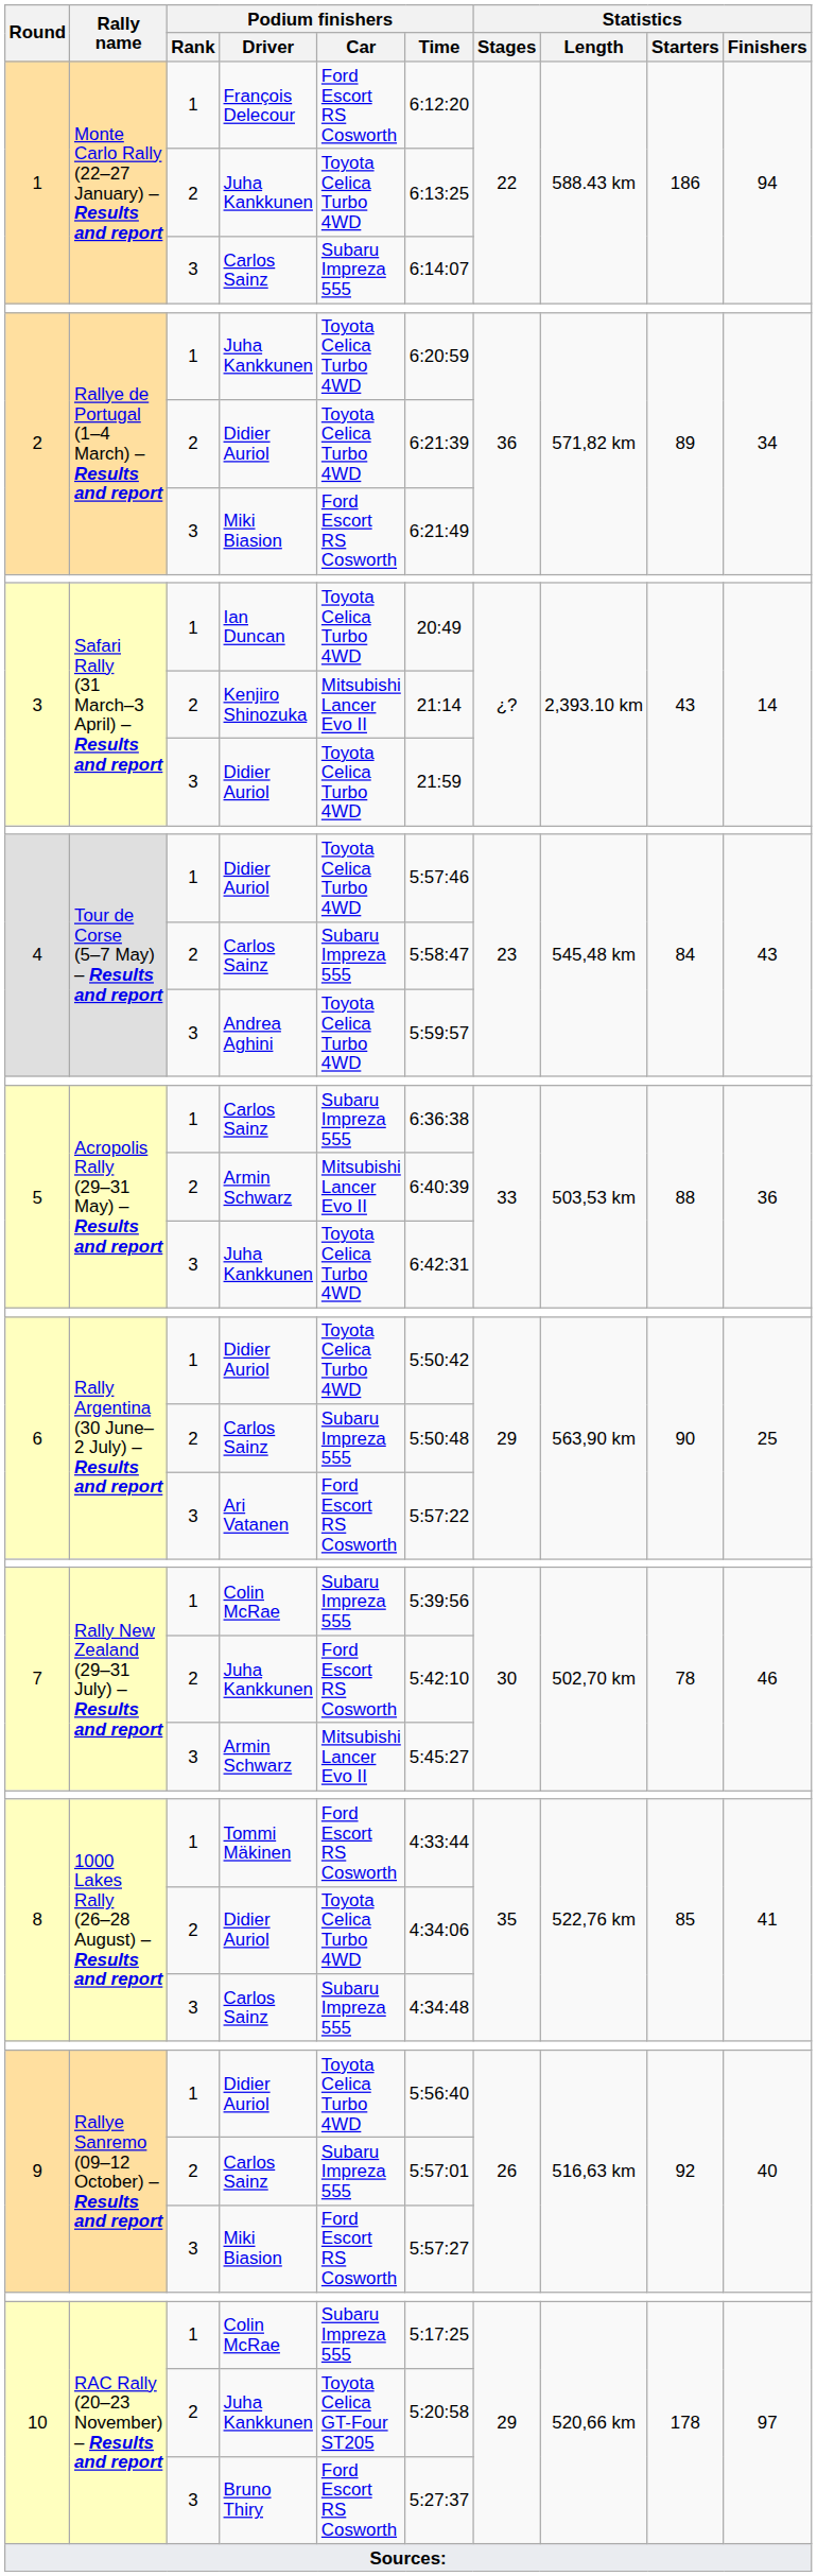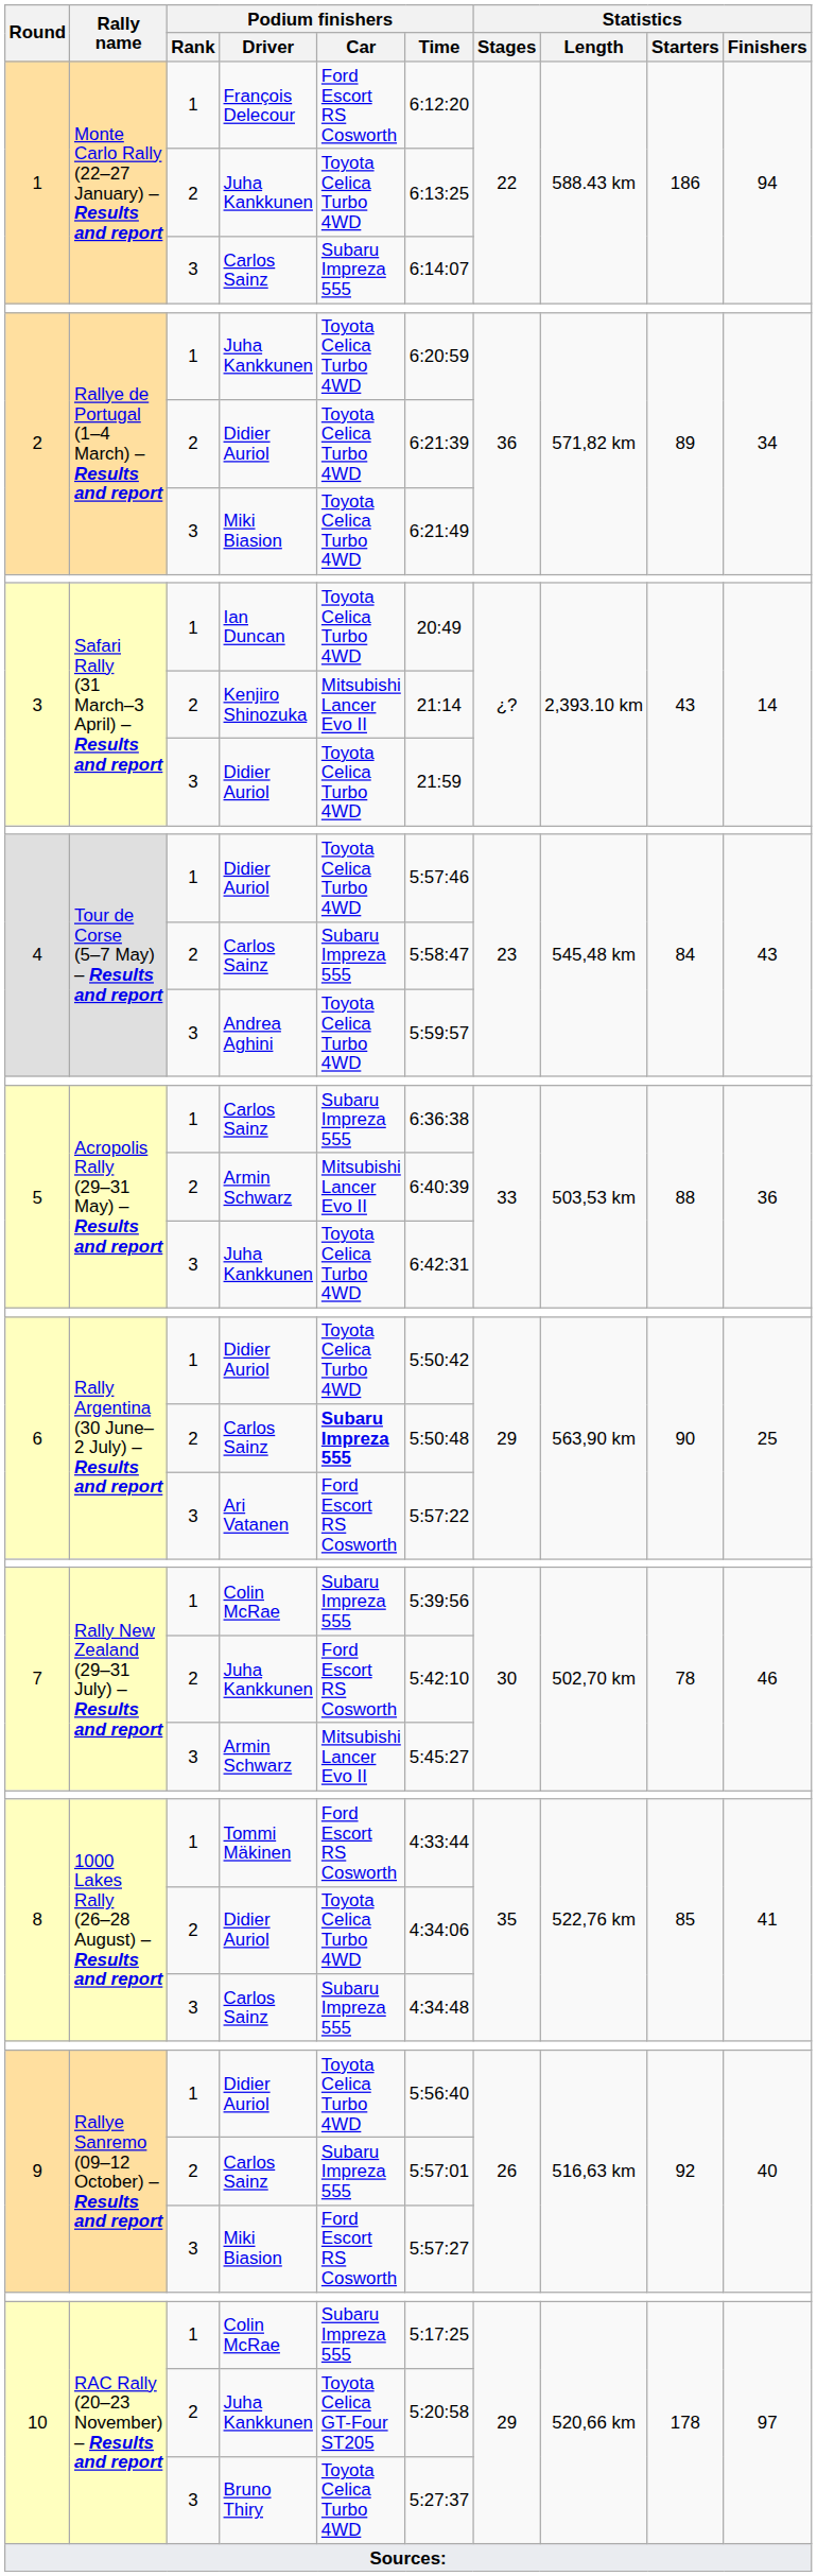 <table class="wikitable" style="font-size:85%;">
 <tr>
 <th rowspan=2>Round</th>
 <th style="width:22em" rowspan=2>Rally name</th>
 <th colspan=4>Podium finishers</th>
 <th colspan=4>Statistics</th>
 </tr>
 <tr>
 <th>Rank</th>
 <th style="width:15em">Driver</th>
 <th style="width:15em">Car</th>
 <th style="width:6em">Time</th>
 <th>Stages</th>
 <th>Length</th>
 <th>Starters</th>
 <th>Finishers</th>
 </tr>
 <tr>
 <td style="background:#ffdf9f;" rowspan=3 align=center>1</td>
 <td style="background:#ffdf9f;" rowspan=3> <a href='#'>Monte Carlo Rally</a><br>(22–27 January) – <strong><em><a href='#'>Results and report</a></em></strong></td>
 <td align=center>1</td>
 <td> <a href='#'>François Delecour</a></td>
 <td><a href='#'>Ford Escort RS Cosworth</a></td>
 <td align=center>6:12:20</td>
 <td rowspan=3 align=center>22</td>
 <td rowspan=3 align=center>588.43 km</td>
 <td rowspan=3 align=center>186</td>
 <td rowspan=3 align=center>94</td>
 </tr>
 <tr>
 <td align=center>2</td>
 <td> <a href='#'>Juha Kankkunen</a></td>
 <td><a href='#'>Toyota Celica Turbo 4WD</a></td>
 <td align=center>6:13:25</td>
 </tr>
 <tr>
 <td align=center>3</td>
 <td> <a href='#'>Carlos Sainz</a></td>
 <td><a href='#'>Subaru Impreza 555</a></td>
 <td align=center>6:14:07</td>
 </tr>
 <tr style="background:white;">
 <td colspan="12"></td>
 </tr>
 <tr>
 <td style="background:#ffdf9f;" rowspan=3 align=center>2</td>
 <td style="background:#ffdf9f;" rowspan=3> <a href='#'>Rallye de Portugal</a><br>(1–4 March) – <strong><em><a href='#'>Results and report</a></em></strong></td>
 <td align=center>1</td>
 <td> <a href='#'>Juha Kankkunen</a></td>
 <td><a href='#'>Toyota Celica Turbo 4WD</a></td>
 <td align=center>6:20:59</td>
 <td rowspan=3 align=center>36</td>
 <td rowspan=3 align=center>571,82 km</td>
 <td rowspan=3 align=center>89</td>
 <td rowspan=3 align=center>34</td>
 </tr>
 <tr>
 <td align=center>2</td>
 <td> <a href='#'>Didier Auriol</a></td>
 <td><a href='#'>Toyota Celica Turbo 4WD</a></td>
 <td align=center>6:21:39</td>
 </tr>
 <tr>
 <td align=center>3</td>
 <td> <a href='#'>Miki Biasion</a></td>
-<td><a href='#'>Ford Escort RS Cosworth</a></td>
+<td><a href='#'>Toyota Celica Turbo 4WD</a></td>
 <td align=center>6:21:49</td>
 </tr>
 <tr style="background:white;">
 <td colspan="12"></td>
 </tr>
 <tr>
 <td style="background:#ffffbf;" rowspan=3 align=center>3</td>
 <td style="background:#ffffbf;" rowspan=3> <a href='#'>Safari Rally</a><br>(31 March–3 April) – <strong><em><a href='#'>Results and report</a></em></strong></td>
 <td align=center>1</td>
 <td> <a href='#'>Ian Duncan</a></td>
 <td><a href='#'>Toyota Celica Turbo 4WD</a></td>
 <td align=center>20:49</td>
 <td rowspan=3 align=center>¿?</td>
 <td rowspan=3 align=center>2,393.10 km</td>
 <td rowspan=3 align=center>43</td>
 <td rowspan=3 align=center>14</td>
 </tr>
 <tr>
 <td align=center>2</td>
 <td> <a href='#'>Kenjiro Shinozuka</a></td>
 <td><a href='#'>Mitsubishi Lancer Evo II</a></td>
 <td align=center>21:14</td>
 </tr>
 <tr>
 <td align=center>3</td>
 <td> <a href='#'>Didier Auriol</a></td>
 <td><a href='#'>Toyota Celica Turbo 4WD</a></td>
 <td align=center>21:59</td>
 </tr>
 <tr style="background:white;">
 <td colspan="12"></td>
 </tr>
 <tr>
 <td style="background:#dfdfdf;" rowspan=3 align=center>4</td>
 <td style="background:#dfdfdf;" rowspan=3> <a href='#'>Tour de Corse</a><br>(5–7 May) – <strong><em><a href='#'>Results and report</a></em></strong></td>
 <td align=center>1</td>
 <td> <a href='#'>Didier Auriol</a></td>
 <td><a href='#'>Toyota Celica Turbo 4WD</a></td>
 <td align=center>5:57:46</td>
 <td rowspan=3 align=center>23</td>
 <td rowspan=3 align=center>545,48 km</td>
 <td rowspan=3 align=center>84</td>
 <td rowspan=3 align=center>43</td>
 </tr>
 <tr>
 <td align=center>2</td>
 <td> <a href='#'>Carlos Sainz</a></td>
 <td><a href='#'>Subaru Impreza 555</a></td>
 <td align=center>5:58:47</td>
 </tr>
 <tr>
 <td align=center>3</td>
 <td> <a href='#'>Andrea Aghini</a></td>
 <td><a href='#'>Toyota Celica Turbo 4WD</a></td>
 <td align=center>5:59:57</td>
 </tr>
 <tr style="background:white;">
 <td colspan="12"></td>
 </tr>
 <tr>
 <td style="background:#ffffbf;" rowspan=3 align=center>5</td>
 <td style="background:#ffffbf;" rowspan=3> <a href='#'>Acropolis Rally</a><br>(29–31 May) – <strong><em><a href='#'>Results and report</a></em></strong></td>
 <td align=center>1</td>
 <td> <a href='#'>Carlos Sainz</a></td>
 <td><a href='#'>Subaru Impreza 555</a></td>
 <td align=center>6:36:38</td>
 <td rowspan=3 align=center>33</td>
 <td rowspan=3 align=center>503,53 km</td>
 <td rowspan=3 align=center>88</td>
 <td rowspan=3 align=center>36</td>
 </tr>
 <tr>
 <td align=center>2</td>
 <td> <a href='#'>Armin Schwarz</a></td>
 <td><a href='#'>Mitsubishi Lancer Evo II</a></td>
 <td align=center>6:40:39</td>
 </tr>
 <tr>
 <td align=center>3</td>
 <td> <a href='#'>Juha Kankkunen</a></td>
 <td><a href='#'>Toyota Celica Turbo 4WD</a></td>
 <td align=center>6:42:31</td>
 </tr>
 <tr style="background:white;">
 <td colspan="12"></td>
 </tr>
 <tr>
 <td style="background:#ffffbf;" rowspan=3 align=center>6</td>
 <td style="background:#ffffbf;" rowspan=3> <a href='#'>Rally Argentina</a><br>(30 June–2 July) – <strong><em><a href='#'>Results and report</a></em></strong></td>
 <td align=center>1</td>
 <td> <a href='#'>Didier Auriol</a></td>
 <td><a href='#'>Toyota Celica Turbo 4WD</a></td>
 <td align=center>5:50:42</td>
 <td rowspan=3 align=center>29</td>
 <td rowspan=3 align=center>563,90 km</td>
 <td rowspan=3 align=center>90</td>
 <td rowspan=3 align=center>25</td>
 </tr>
 <tr>
 <td align=center>2</td>
 <td> <a href='#'>Carlos Sainz</a></td>
-<td><a href='#'>Subaru Impreza 555</a></td>
+<td><strong><a href='#'>Subaru Impreza 555</a></strong></td>
 <td align=center>5:50:48</td>
 </tr>
 <tr>
 <td align=center>3</td>
 <td> <a href='#'>Ari Vatanen</a></td>
 <td><a href='#'>Ford Escort RS Cosworth</a></td>
 <td align=center>5:57:22</td>
 </tr>
 <tr style="background:white;">
 <td colspan="12"></td>
 </tr>
 <tr>
 <td style="background:#ffffbf;" rowspan=3 align=center>7</td>
 <td style="background:#ffffbf;" rowspan=3> <a href='#'>Rally New Zealand</a><br>(29–31 July) – <strong><em><a href='#'>Results and report</a></em></strong></td>
 <td align=center>1</td>
 <td> <a href='#'>Colin McRae</a></td>
 <td><a href='#'>Subaru Impreza 555</a></td>
 <td align=center>5:39:56</td>
 <td rowspan=3 align=center>30</td>
 <td rowspan=3 align=center>502,70 km</td>
 <td rowspan=3 align=center>78</td>
 <td rowspan=3 align=center>46</td>
 </tr>
 <tr>
 <td align=center>2</td>
 <td> <a href='#'>Juha Kankkunen</a></td>
 <td><a href='#'>Ford Escort RS Cosworth</a></td>
 <td align=center>5:42:10</td>
 </tr>
 <tr>
 <td align=center>3</td>
 <td> <a href='#'>Armin Schwarz</a></td>
 <td><a href='#'>Mitsubishi Lancer Evo II</a></td>
 <td align=center>5:45:27</td>
 </tr>
 <tr style="background:white;">
 <td colspan="12"></td>
 </tr>
 <tr>
 <td style="background:#ffffbf;" rowspan=3 align=center>8</td>
 <td style="background:#ffffbf;" rowspan=3> <a href='#'>1000 Lakes Rally</a><br>(26–28 August) – <strong><em><a href='#'>Results and report</a></em></strong></td>
 <td align=center>1</td>
 <td> <a href='#'>Tommi Mäkinen</a></td>
 <td><a href='#'>Ford Escort RS Cosworth</a></td>
 <td align=center>4:33:44</td>
 <td rowspan=3 align=center>35</td>
 <td rowspan=3 align=center>522,76 km</td>
 <td rowspan=3 align=center>85</td>
 <td rowspan=3 align=center>41</td>
 </tr>
 <tr>
 <td align=center>2</td>
 <td> <a href='#'>Didier Auriol</a></td>
 <td><a href='#'>Toyota Celica Turbo 4WD</a></td>
 <td align=center>4:34:06</td>
 </tr>
 <tr>
 <td align=center>3</td>
 <td> <a href='#'>Carlos Sainz</a></td>
 <td><a href='#'>Subaru Impreza 555</a></td>
 <td align=center>4:34:48</td>
 </tr>
 <tr style="background:white;">
 <td colspan="12"></td>
 </tr>
 <tr>
 <td style="background:#ffdf9f;" rowspan=3 align=center>9</td>
 <td style="background:#ffdf9f;" rowspan=3> <a href='#'>Rallye Sanremo</a><br>(09–12 October) – <strong><em><a href='#'>Results and report</a></em></strong></td>
 <td align=center>1</td>
 <td> <a href='#'>Didier Auriol</a></td>
 <td><a href='#'>Toyota Celica Turbo 4WD</a></td>
 <td align=center>5:56:40</td>
 <td rowspan=3 align=center>26</td>
 <td rowspan=3 align=center>516,63 km</td>
 <td rowspan=3 align=center>92</td>
 <td rowspan=3 align=center>40</td>
 </tr>
 <tr>
 <td align=center>2</td>
 <td> <a href='#'>Carlos Sainz</a></td>
 <td><a href='#'>Subaru Impreza 555</a></td>
 <td align=center>5:57:01</td>
 </tr>
 <tr>
 <td align=center>3</td>
 <td> <a href='#'>Miki Biasion</a></td>
 <td><a href='#'>Ford Escort RS Cosworth</a></td>
 <td align=center>5:57:27</td>
 </tr>
 <tr style="background:white;">
 <td colspan="12"></td>
 </tr>
 <tr>
 <td style="background:#ffffbf;" rowspan=3 align=center>10</td>
 <td style="background:#ffffbf;" rowspan=3> <a href='#'>RAC Rally</a><br>(20–23 November) – <strong><em><a href='#'>Results and report</a></em></strong></td>
 <td align=center>1</td>
 <td> <a href='#'>Colin McRae</a></td>
 <td><a href='#'>Subaru Impreza 555</a></td>
 <td align=center>5:17:25</td>
 <td rowspan=3 align=center>29</td>
 <td rowspan=3 align=center>520,66 km</td>
 <td rowspan=3 align=center>178</td>
 <td rowspan=3 align=center>97</td>
 </tr>
 <tr>
 <td align=center>2</td>
 <td> <a href='#'>Juha Kankkunen</a></td>
 <td><a href='#'>Toyota Celica GT-Four ST205</a></td>
 <td align=center>5:20:58</td>
 </tr>
 <tr>
 <td align=center>3</td>
 <td> <a href='#'>Bruno Thiry</a></td>
-<td><a href='#'>Ford Escort RS Cosworth</a></td>
+<td><a href='#'>Toyota Celica Turbo 4WD</a></td>
 <td align=center>5:27:37</td>
 </tr>
 <tr>
 <td colspan="10" style="background-color:#EAECF0;text-align:center"><strong>Sources:</strong></td>
 </tr>
 </table>
